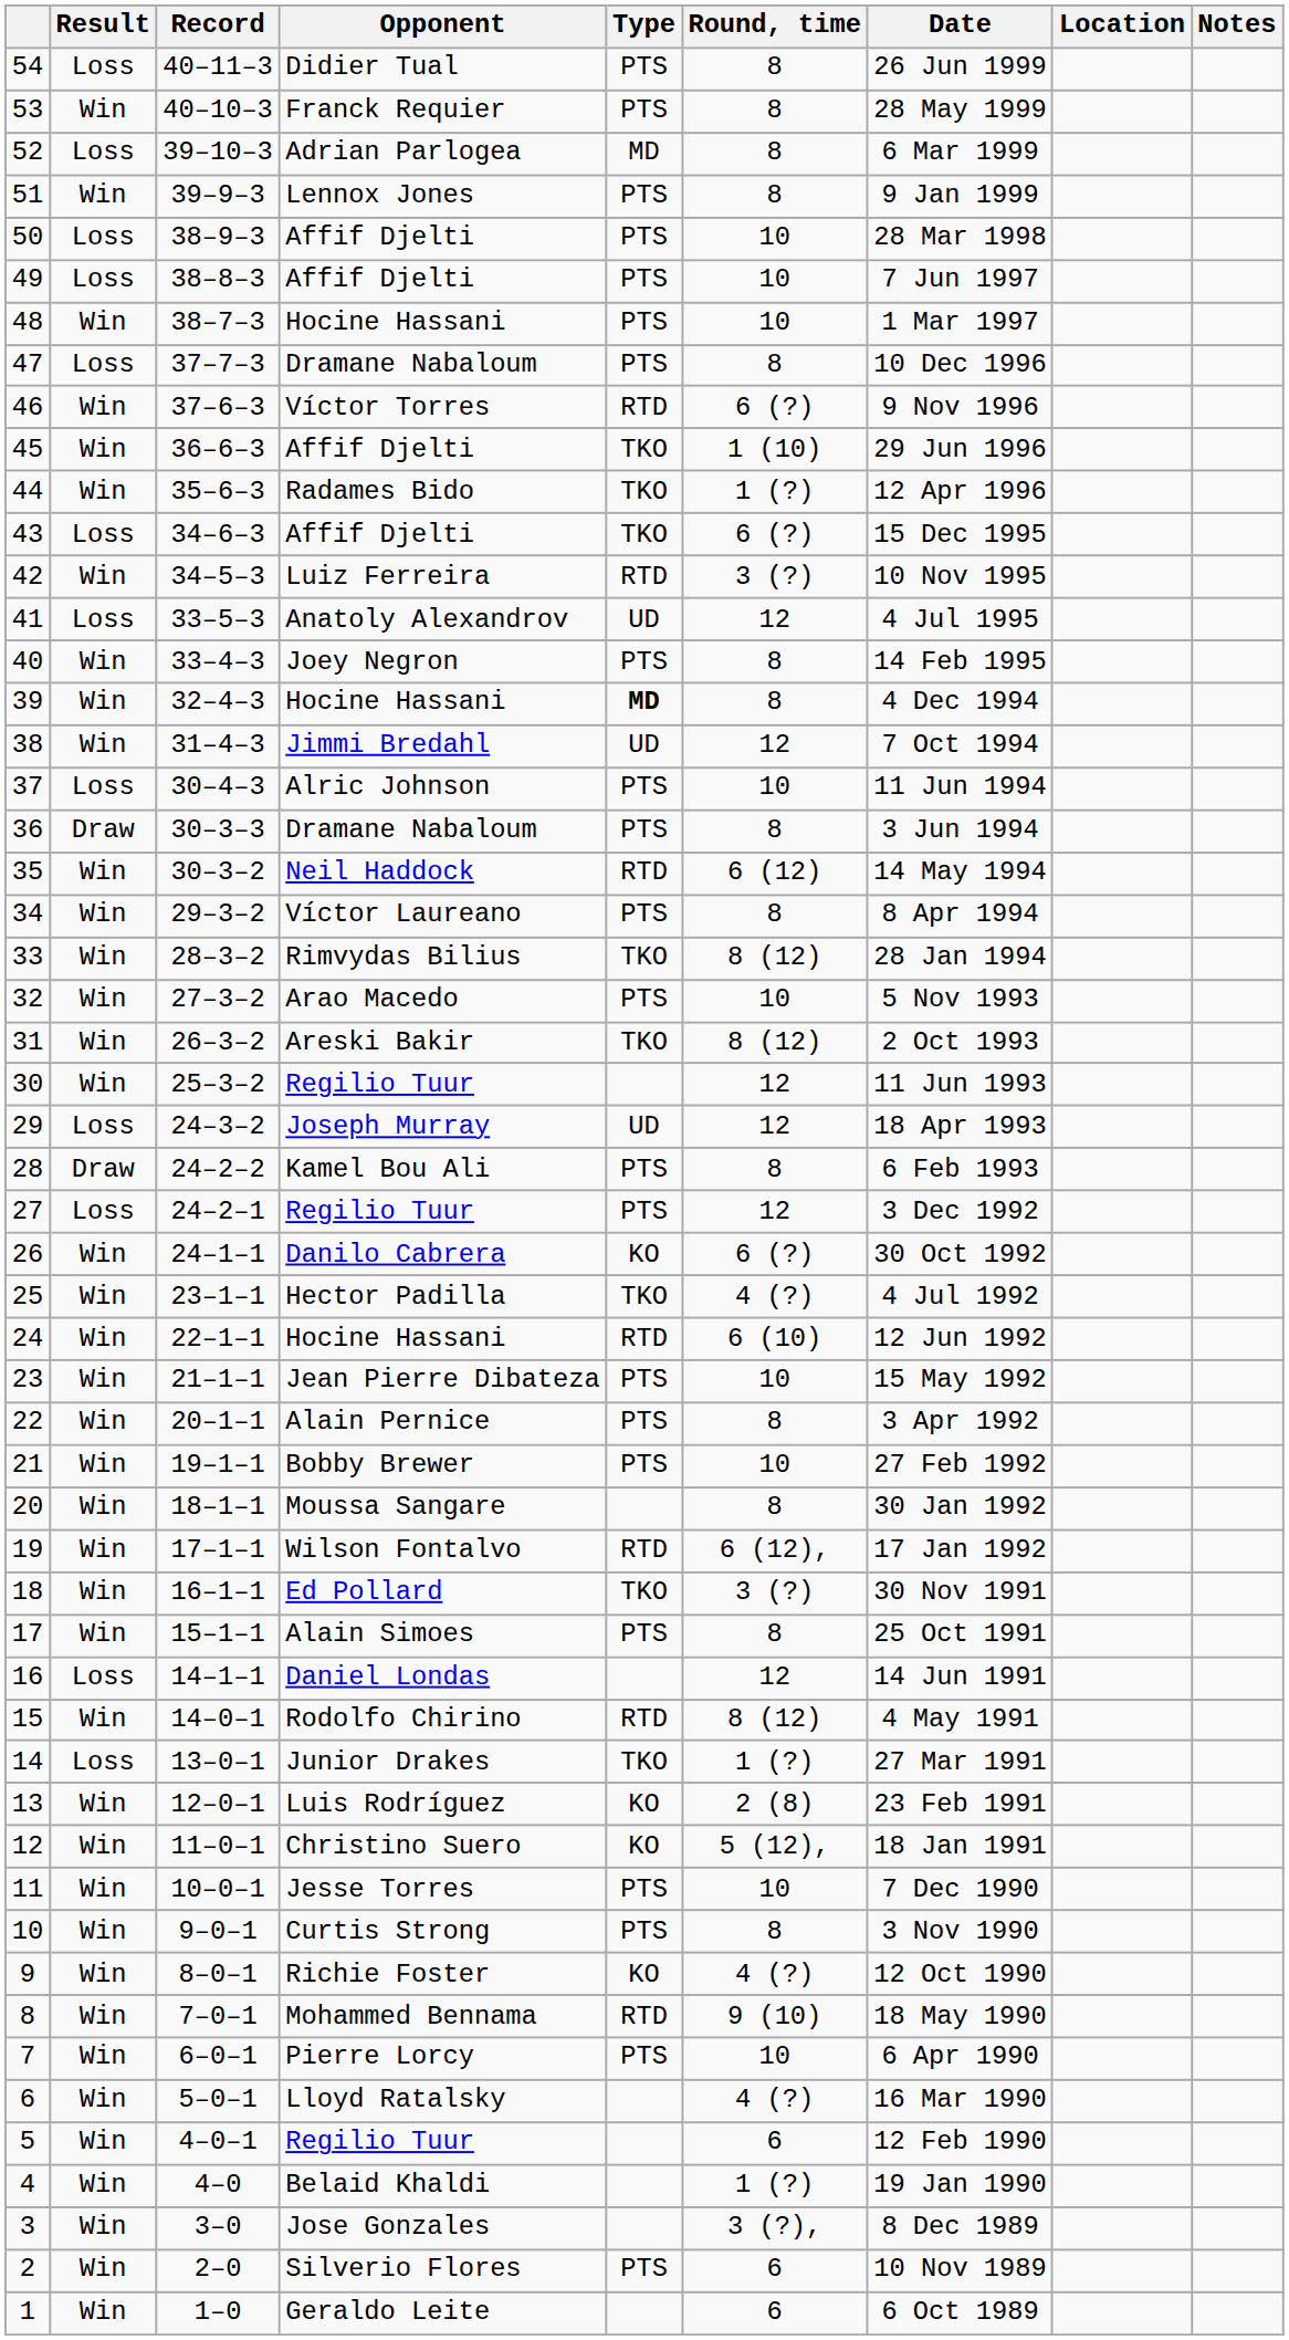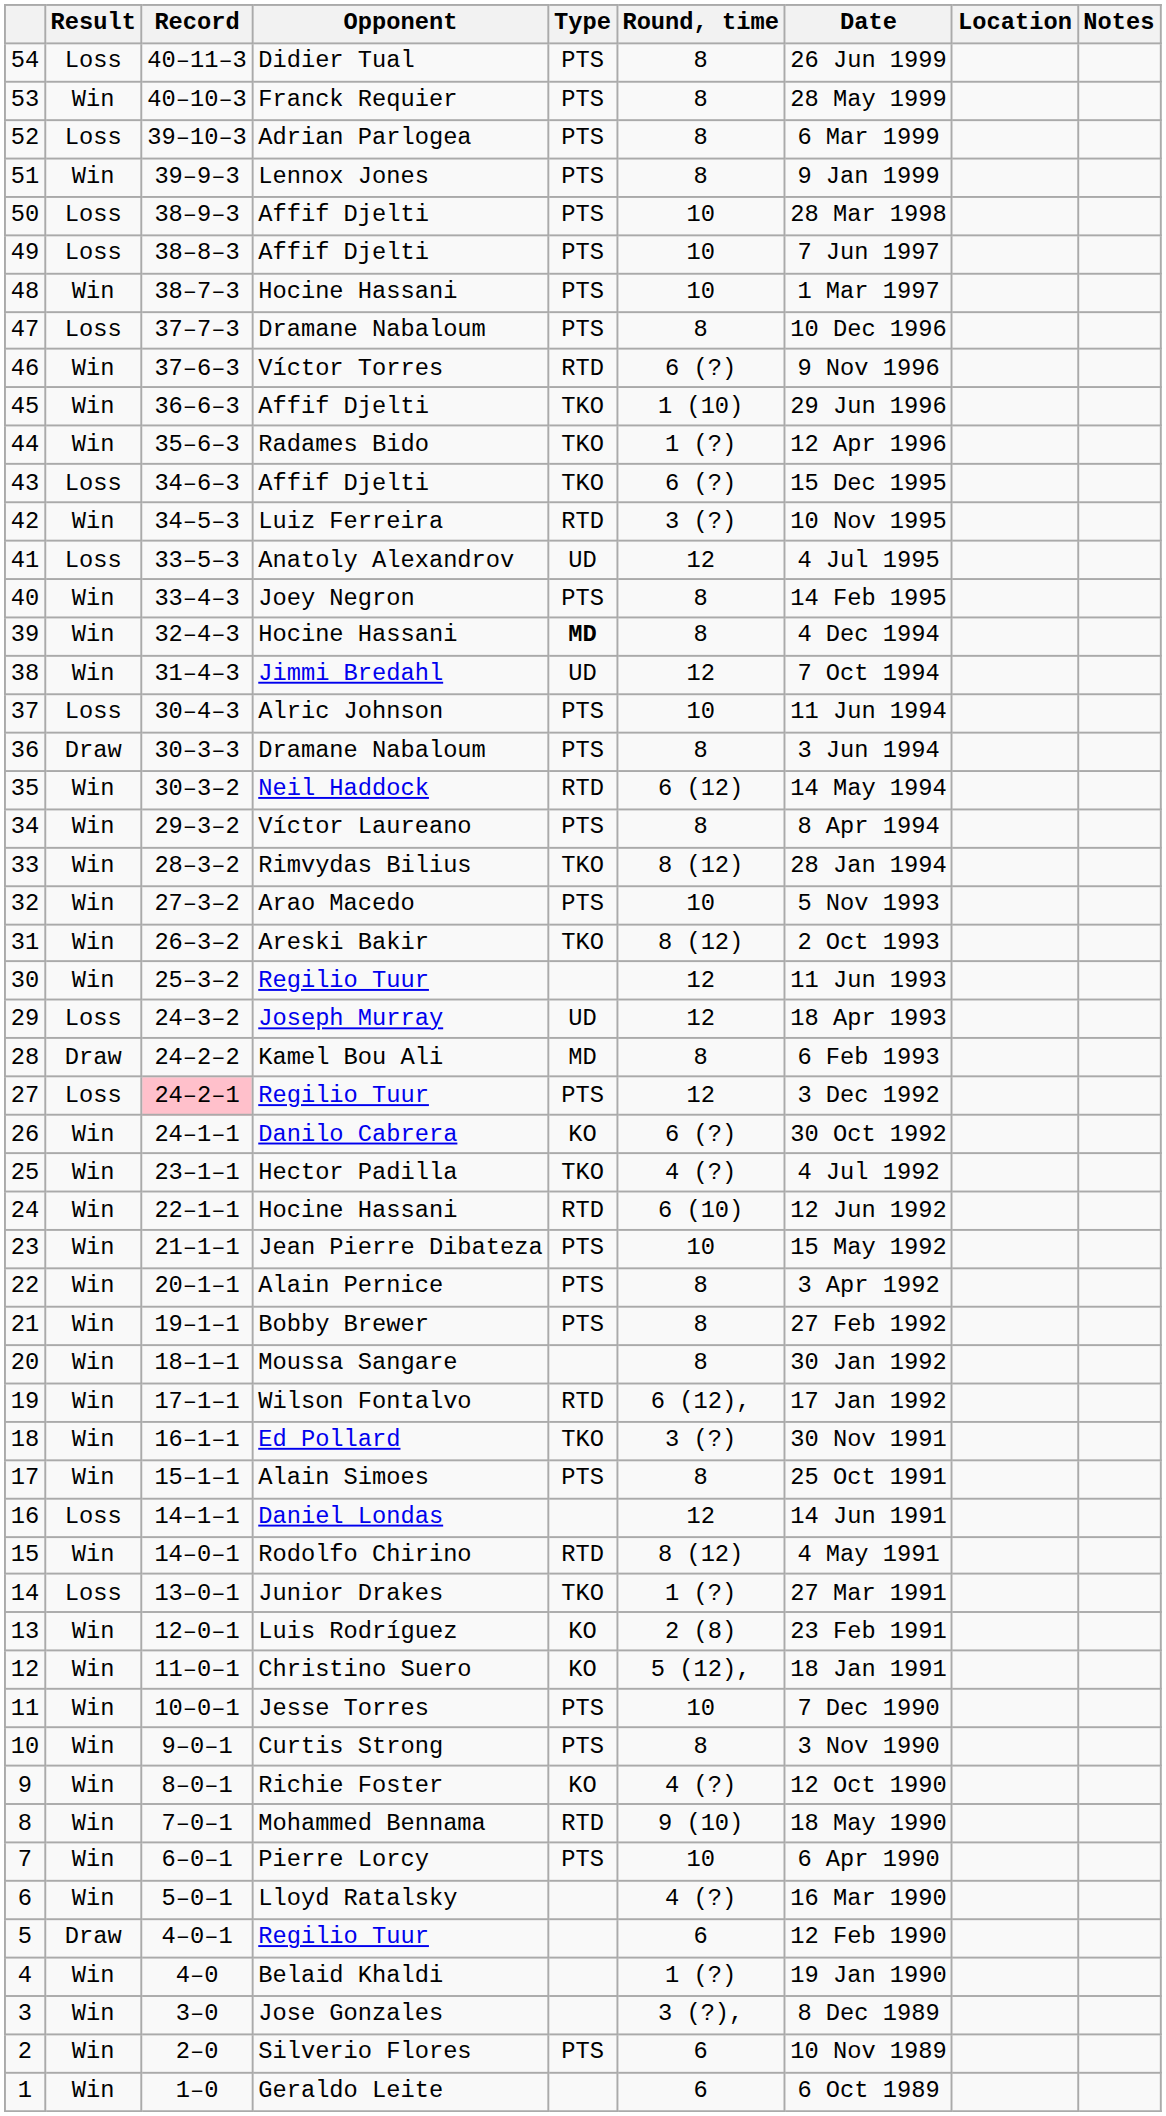 <table class="wikitable" style="text-align:center; font-size:95%">
 <tr>
 <th></th>
 <th>Result</th>
 <th>Record</th>
 <th>Opponent</th>
 <th>Type</th>
 <th>Round, time</th>
 <th>Date</th>
 <th>Location</th>
 <th>Notes</th>
 </tr>
 <tr>
 <td>54</td>
 <td>Loss</td>
 <td>40–11–3</td>
 <td style="text-align:left;"> Didier Tual</td>
 <td>PTS</td>
 <td>8</td>
 <td>26 Jun 1999</td>
 <td style="text-align:left;"> </td>
 <td></td>
 </tr>
 <tr>
 <td>53</td>
 <td>Win</td>
 <td>40–10–3</td>
 <td style="text-align:left;"> Franck Requier</td>
 <td>PTS</td>
 <td>8</td>
 <td>28 May 1999</td>
 <td style="text-align:left;"> </td>
 <td></td>
 </tr>
 <tr>
 <td>52</td>
 <td>Loss</td>
 <td>39–10–3</td>
 <td style="text-align:left;"> Adrian Parlogea</td>
-<td>MD</td>
+<td>PTS</td>
 <td>8</td>
 <td>6 Mar 1999</td>
 <td style="text-align:left;"> </td>
 <td></td>
 </tr>
 <tr>
 <td>51</td>
 <td>Win</td>
 <td>39–9–3</td>
 <td style="text-align:left;"> Lennox Jones</td>
 <td>PTS</td>
 <td>8</td>
 <td>9 Jan 1999</td>
 <td style="text-align:left;"> </td>
 <td></td>
 </tr>
 <tr>
 <td>50</td>
 <td>Loss</td>
 <td>38–9–3</td>
 <td style="text-align:left;"> Affif Djelti</td>
 <td>PTS</td>
 <td>10</td>
 <td>28 Mar 1998</td>
 <td style="text-align:left;"> </td>
 <td style="text-align:left;"></td>
 </tr>
 <tr>
 <td>49</td>
 <td>Loss</td>
 <td>38–8–3</td>
 <td style="text-align:left;"> Affif Djelti</td>
 <td>PTS</td>
 <td>10</td>
 <td>7 Jun 1997</td>
 <td style="text-align:left;"> </td>
 <td style="text-align:left;"></td>
 </tr>
 <tr>
 <td>48</td>
 <td>Win</td>
 <td>38–7–3</td>
 <td style="text-align:left;"> Hocine Hassani</td>
 <td>PTS</td>
 <td>10</td>
 <td>1 Mar 1997</td>
 <td style="text-align:left;"> </td>
 <td></td>
 </tr>
 <tr>
 <td>47</td>
 <td>Loss</td>
 <td>37–7–3</td>
 <td style="text-align:left;"> Dramane Nabaloum</td>
 <td>PTS</td>
 <td>8</td>
 <td>10 Dec 1996</td>
 <td style="text-align:left;"> </td>
 <td></td>
 </tr>
 <tr>
 <td>46</td>
 <td>Win</td>
 <td>37–6–3</td>
 <td style="text-align:left;"> Víctor Torres</td>
 <td>RTD</td>
 <td>6 (?)</td>
 <td>9 Nov 1996</td>
 <td style="text-align:left;"> </td>
 <td></td>
 </tr>
 <tr>
 <td>45</td>
 <td>Win</td>
 <td>36–6–3</td>
 <td style="text-align:left;"> Affif Djelti</td>
 <td>TKO</td>
 <td>1 (10)</td>
 <td>29 Jun 1996</td>
 <td style="text-align:left;"> </td>
 <td style="text-align:left;"></td>
 </tr>
 <tr>
 <td>44</td>
 <td>Win</td>
 <td>35–6–3</td>
 <td style="text-align:left;"> Radames Bido</td>
 <td>TKO</td>
 <td>1 (?)</td>
 <td>12 Apr 1996</td>
 <td style="text-align:left;"> </td>
 <td></td>
 </tr>
 <tr>
 <td>43</td>
 <td>Loss</td>
 <td>34–6–3</td>
 <td style="text-align:left;"> Affif Djelti</td>
 <td>TKO</td>
 <td>6 (?)</td>
 <td>15 Dec 1995</td>
 <td style="text-align:left;"> </td>
 <td></td>
 </tr>
 <tr>
 <td>42</td>
 <td>Win</td>
 <td>34–5–3</td>
 <td style="text-align:left;"> Luiz Ferreira</td>
 <td>RTD</td>
 <td>3 (?)</td>
 <td>10 Nov 1995</td>
 <td style="text-align:left;"> </td>
 <td></td>
 </tr>
 <tr>
 <td>41</td>
 <td>Loss</td>
 <td>33–5–3</td>
 <td style="text-align:left;"> Anatoly Alexandrov</td>
 <td>UD</td>
 <td>12</td>
 <td>4 Jul 1995</td>
 <td style="text-align:left;"> </td>
 <td style="text-align:left;"></td>
 </tr>
 <tr>
 <td>40</td>
 <td>Win</td>
 <td>33–4–3</td>
 <td style="text-align:left;"> Joey Negron</td>
 <td>PTS</td>
 <td>8</td>
 <td>14 Feb 1995</td>
 <td style="text-align:left;"> </td>
 <td></td>
 </tr>
 <tr>
 <td>39</td>
 <td>Win</td>
 <td>32–4–3</td>
 <td style="text-align:left;"> Hocine Hassani</td>
 <td><strong>MD</strong></td>
 <td>8</td>
 <td>4 Dec 1994</td>
 <td style="text-align:left;"> </td>
 <td></td>
 </tr>
 <tr>
 <td>38</td>
 <td>Win</td>
 <td>31–4–3</td>
 <td style="text-align:left;"> <a href='#'>Jimmi Bredahl</a></td>
 <td>UD</td>
 <td>12</td>
 <td>7 Oct 1994</td>
 <td style="text-align:left;"> </td>
 <td style="text-align:left;"></td>
 </tr>
 <tr>
 <td>37</td>
 <td>Loss</td>
 <td>30–4–3</td>
 <td style="text-align:left;"> Alric Johnson</td>
 <td>PTS</td>
 <td>10</td>
 <td>11 Jun 1994</td>
 <td style="text-align:left;"> </td>
 <td></td>
 </tr>
 <tr>
 <td>36</td>
 <td>Draw</td>
 <td>30–3–3</td>
 <td style="text-align:left;"> Dramane Nabaloum</td>
 <td>PTS</td>
 <td>8</td>
 <td>3 Jun 1994</td>
 <td style="text-align:left;"> </td>
 <td></td>
 </tr>
 <tr>
 <td>35</td>
 <td>Win</td>
 <td>30–3–2</td>
 <td style="text-align:left;"> <a href='#'>Neil Haddock</a></td>
 <td>RTD</td>
 <td>6 (12)</td>
 <td>14 May 1994</td>
 <td style="text-align:left;"> </td>
 <td style="text-align:left;"></td>
 </tr>
 <tr>
 <td>34</td>
 <td>Win</td>
 <td>29–3–2</td>
 <td style="text-align:left;"> Víctor Laureano</td>
 <td>PTS</td>
 <td>8</td>
 <td>8 Apr 1994</td>
 <td style="text-align:left;"> </td>
 <td></td>
 </tr>
 <tr>
 <td>33</td>
 <td>Win</td>
 <td>28–3–2</td>
 <td style="text-align:left;"> Rimvydas Bilius</td>
 <td>TKO</td>
 <td>8 (12)</td>
 <td>28 Jan 1994</td>
 <td style="text-align:left;"> </td>
 <td style="text-align:left;"></td>
 </tr>
 <tr>
 <td>32</td>
 <td>Win</td>
 <td>27–3–2</td>
 <td style="text-align:left;"> Arao Macedo</td>
 <td>PTS</td>
 <td>10</td>
 <td>5 Nov 1993</td>
 <td style="text-align:left;"> </td>
 <td></td>
 </tr>
 <tr>
 <td>31</td>
 <td>Win</td>
 <td>26–3–2</td>
 <td style="text-align:left;"> Areski Bakir</td>
 <td>TKO</td>
 <td>8 (12)</td>
 <td>2 Oct 1993</td>
 <td style="text-align:left;"> </td>
 <td style="text-align:left;"></td>
 </tr>
 <tr>
 <td>30</td>
 <td>Win</td>
 <td>25–3–2</td>
 <td style="text-align:left;"> <a href='#'>Regilio Tuur</a></td>
 <td></td>
 <td>12</td>
 <td>11 Jun 1993</td>
 <td style="text-align:left;"> </td>
 <td style="text-align:left;"></td>
 </tr>
 <tr>
 <td>29</td>
 <td>Loss</td>
 <td>24–3–2</td>
 <td style="text-align:left;"> <a href='#'>Joseph Murray</a></td>
 <td>UD</td>
 <td>12</td>
 <td>18 Apr 1993</td>
 <td style="text-align:left;"> </td>
 <td style="text-align:left;"></td>
 </tr>
 <tr>
 <td>28</td>
 <td>Draw</td>
 <td>24–2–2</td>
 <td style="text-align:left;"> Kamel Bou Ali</td>
-<td>PTS</td>
+<td>MD</td>
 <td>8</td>
 <td>6 Feb 1993</td>
 <td style="text-align:left;"> </td>
 <td></td>
 </tr>
 <tr>
 <td>27</td>
 <td>Loss</td>
-<td>24–2–1</td>
+<td style="background: pink;">24–2–1</td>
 <td style="text-align:left;"> <a href='#'>Regilio Tuur</a></td>
 <td>PTS</td>
 <td>12</td>
 <td>3 Dec 1992</td>
 <td style="text-align:left;"> </td>
 <td style="text-align:left;"></td>
 </tr>
 <tr>
 <td>26</td>
 <td>Win</td>
 <td>24–1–1</td>
 <td style="text-align:left;"> <a href='#'>Danilo Cabrera</a></td>
 <td>KO</td>
 <td>6 (?)</td>
 <td>30 Oct 1992</td>
 <td style="text-align:left;"> </td>
 <td></td>
 </tr>
 <tr>
 <td>25</td>
 <td>Win</td>
 <td>23–1–1</td>
 <td style="text-align:left;">Hector Padilla</td>
 <td>TKO</td>
 <td>4 (?)</td>
 <td>4 Jul 1992</td>
 <td style="text-align:left;"> </td>
 <td></td>
 </tr>
 <tr>
 <td>24</td>
 <td>Win</td>
 <td>22–1–1</td>
 <td style="text-align:left;"> Hocine Hassani</td>
 <td>RTD</td>
 <td>6 (10)</td>
 <td>12 Jun 1992</td>
 <td style="text-align:left;"> </td>
 <td style="text-align:left;"></td>
 </tr>
 <tr>
 <td>23</td>
 <td>Win</td>
 <td>21–1–1</td>
 <td style="text-align:left;"> Jean Pierre Dibateza</td>
 <td>PTS</td>
 <td>10</td>
 <td>15 May 1992</td>
 <td style="text-align:left;"> </td>
 <td></td>
 </tr>
 <tr>
 <td>22</td>
 <td>Win</td>
 <td>20–1–1</td>
 <td style="text-align:left;"> Alain Pernice</td>
 <td>PTS</td>
 <td>8</td>
 <td>3 Apr 1992</td>
 <td style="text-align:left;"> </td>
 <td></td>
 </tr>
 <tr>
 <td>21</td>
 <td>Win</td>
 <td>19–1–1</td>
 <td style="text-align:left;"> Bobby Brewer</td>
 <td>PTS</td>
-<td>10</td>
+<td>8</td>
 <td>27 Feb 1992</td>
 <td style="text-align:left;"> </td>
 <td></td>
 </tr>
 <tr>
 <td>20</td>
 <td>Win</td>
 <td>18–1–1</td>
 <td style="text-align:left;"> Moussa Sangare</td>
 <td></td>
 <td>8</td>
 <td>30 Jan 1992</td>
 <td style="text-align:left;"> </td>
 <td></td>
 </tr>
 <tr>
 <td>19</td>
 <td>Win</td>
 <td>17–1–1</td>
 <td style="text-align:left;"> Wilson Fontalvo</td>
 <td>RTD</td>
 <td>6 (12), </td>
 <td>17 Jan 1992</td>
 <td style="text-align:left;"> </td>
 <td style="text-align:left;"></td>
 </tr>
 <tr>
 <td>18</td>
 <td>Win</td>
 <td>16–1–1</td>
 <td style="text-align:left;"> <a href='#'>Ed Pollard</a></td>
 <td>TKO</td>
 <td>3 (?)</td>
 <td>30 Nov 1991</td>
 <td style="text-align:left;"> </td>
 <td></td>
 </tr>
 <tr>
 <td>17</td>
 <td>Win</td>
 <td>15–1–1</td>
 <td style="text-align:left;"> Alain Simoes</td>
 <td>PTS</td>
 <td>8</td>
 <td>25 Oct 1991</td>
 <td style="text-align:left;"> </td>
 <td></td>
 </tr>
 <tr>
 <td>16</td>
 <td>Loss</td>
 <td>14–1–1</td>
 <td style="text-align:left;"> <a href='#'>Daniel Londas</a></td>
 <td></td>
 <td>12</td>
 <td>14 Jun 1991</td>
 <td style="text-align:left;"> </td>
 <td style="text-align:left;"></td>
 </tr>
 <tr>
 <td>15</td>
 <td>Win</td>
 <td>14–0–1</td>
 <td style="text-align:left;"> Rodolfo Chirino</td>
 <td>RTD</td>
 <td>8 (12)</td>
 <td>4 May 1991</td>
 <td style="text-align:left;"> </td>
 <td style="text-align:left;"></td>
 </tr>
 <tr>
 <td>14</td>
 <td>Loss</td>
 <td>13–0–1</td>
 <td style="text-align:left;"> Junior Drakes</td>
 <td>TKO</td>
 <td>1 (?)</td>
 <td>27 Mar 1991</td>
 <td style="text-align:left;"> </td>
 <td></td>
 </tr>
 <tr>
 <td>13</td>
 <td>Win</td>
 <td>12–0–1</td>
 <td style="text-align:left;"> Luis Rodríguez</td>
 <td>KO</td>
 <td>2 (8)</td>
 <td>23 Feb 1991</td>
 <td style="text-align:left;"> </td>
 <td></td>
 </tr>
 <tr>
 <td>12</td>
 <td>Win</td>
 <td>11–0–1</td>
 <td style="text-align:left;"> Christino Suero</td>
 <td>KO</td>
 <td>5 (12), </td>
 <td>18 Jan 1991</td>
 <td style="text-align:left;"> </td>
 <td style="text-align:left;"></td>
 </tr>
 <tr>
 <td>11</td>
 <td>Win</td>
 <td>10–0–1</td>
 <td style="text-align:left;"> Jesse Torres</td>
 <td>PTS</td>
 <td>10</td>
 <td>7 Dec 1990</td>
 <td style="text-align:left;"> </td>
 <td></td>
 </tr>
 <tr>
 <td>10</td>
 <td>Win</td>
 <td>9–0–1</td>
 <td style="text-align:left;"> Curtis Strong</td>
 <td>PTS</td>
 <td>8</td>
 <td>3 Nov 1990</td>
 <td style="text-align:left;"> </td>
 <td></td>
 </tr>
 <tr>
 <td>9</td>
 <td>Win</td>
 <td>8–0–1</td>
 <td style="text-align:left;"> Richie Foster</td>
 <td>KO</td>
 <td>4 (?)</td>
 <td>12 Oct 1990</td>
 <td style="text-align:left;"> </td>
 <td></td>
 </tr>
 <tr>
 <td>8</td>
 <td>Win</td>
 <td>7–0–1</td>
 <td style="text-align:left;"> Mohammed Bennama</td>
 <td>RTD</td>
 <td>9 (10)</td>
 <td>18 May 1990</td>
 <td style="text-align:left;"> </td>
 <td style="text-align:left;"></td>
 </tr>
 <tr>
 <td>7</td>
 <td>Win</td>
 <td>6–0–1</td>
 <td style="text-align:left;"> Pierre Lorcy</td>
 <td>PTS</td>
 <td>10</td>
 <td>6 Apr 1990</td>
 <td style="text-align:left;"> </td>
 <td></td>
 </tr>
 <tr>
 <td>6</td>
 <td>Win</td>
 <td>5–0–1</td>
 <td style="text-align:left;"> Lloyd Ratalsky</td>
 <td></td>
 <td>4 (?)</td>
 <td>16 Mar 1990</td>
 <td style="text-align:left;"> </td>
 <td></td>
 </tr>
 <tr>
 <td>5</td>
-<td>Win</td>
+<td>Draw</td>
 <td>4–0–1</td>
 <td style="text-align:left;"> <a href='#'>Regilio Tuur</a></td>
 <td></td>
 <td>6</td>
 <td>12 Feb 1990</td>
 <td style="text-align:left;"> </td>
 <td></td>
 </tr>
 <tr>
 <td>4</td>
 <td>Win</td>
 <td>4–0</td>
 <td style="text-align:left;"> Belaid Khaldi</td>
 <td></td>
 <td>1 (?)</td>
 <td>19 Jan 1990</td>
 <td style="text-align:left;"> </td>
 <td></td>
 </tr>
 <tr>
 <td>3</td>
 <td>Win</td>
 <td>3–0</td>
 <td style="text-align:left;"> Jose Gonzales</td>
 <td></td>
 <td>3 (?), </td>
 <td>8 Dec 1989</td>
 <td style="text-align:left;"> </td>
 <td></td>
 </tr>
 <tr>
 <td>2</td>
 <td>Win</td>
 <td>2–0</td>
 <td style="text-align:left;"> Silverio Flores</td>
 <td>PTS</td>
 <td>6</td>
 <td>10 Nov 1989</td>
 <td style="text-align:left;"> </td>
 <td></td>
 </tr>
 <tr>
 <td>1</td>
 <td>Win</td>
 <td>1–0</td>
 <td style="text-align:left;"> Geraldo Leite</td>
 <td></td>
 <td>6</td>
 <td>6 Oct 1989</td>
 <td style="text-align:left;"> </td>
 <td></td>
 </tr>
 </table>
